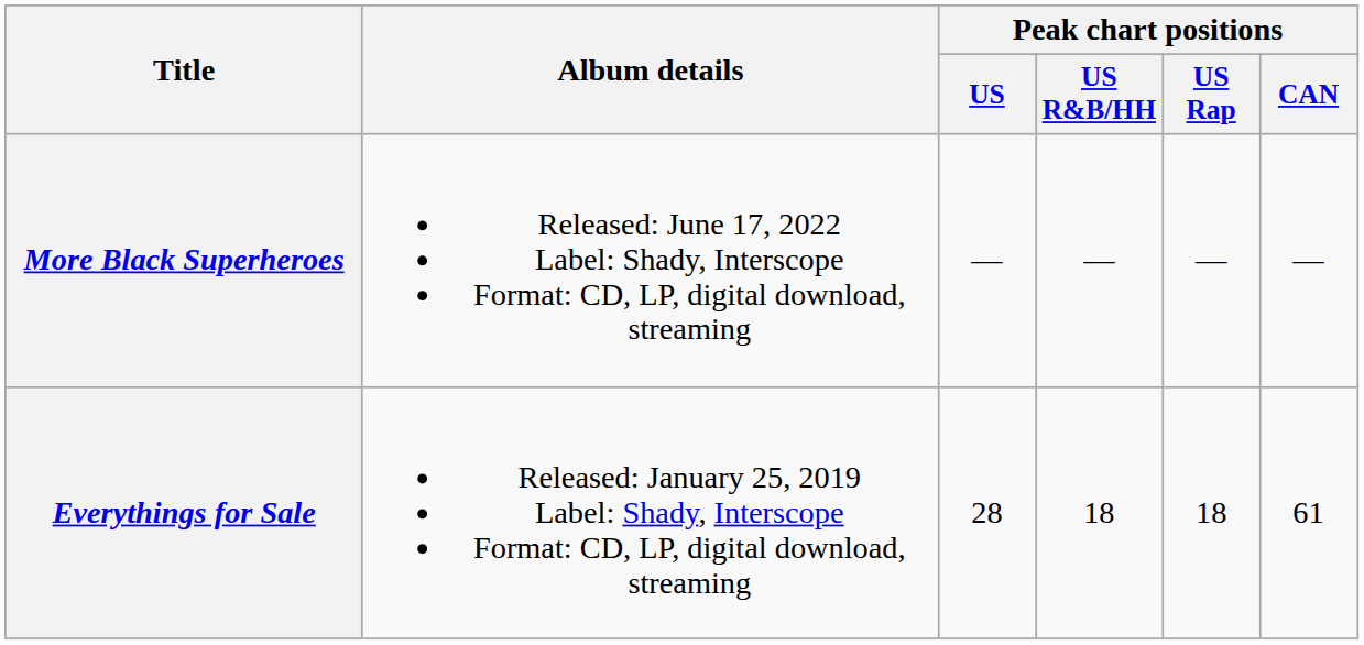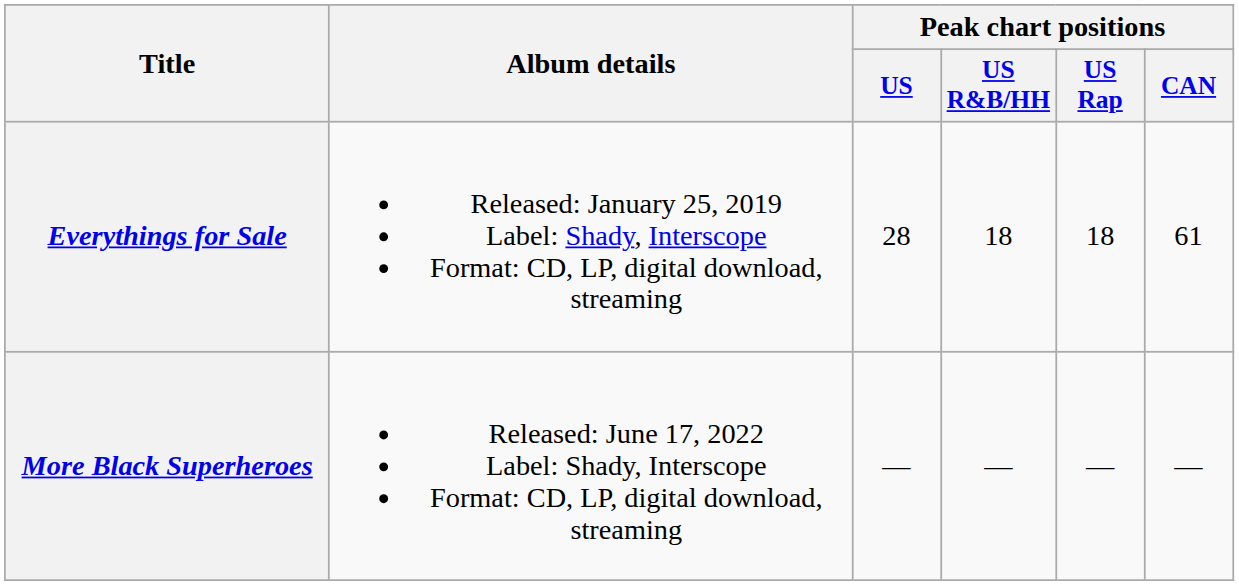 <table class="wikitable plainrowheaders" style="text-align:center;">
 <tr>
 <th scope="col" rowspan="2" style="width:11em;">Title</th>
 <th scope="col" rowspan="2" style="width:18em;">Album details</th>
 <th colspan="4" scope="col">Peak chart positions</th>
 </tr>
 <tr>
 <th scope="col" style="width:3em;font-size:90%;"><a href='#'>US</a><br></th>
 <th scope="col" style="width:3em;font-size:90%;"><a href='#'>US<br>R&B/HH</a><br></th>
 <th scope="col" style="width:3em;font-size:90%;"><a href='#'>US<br>Rap</a><br></th>
 <th scope="col" style="width:3em;font-size:90%;"><a href='#'>CAN</a><br></th>
 </tr>
 <tr>
+<th scope="row"><em><a href='#'>Everythings for Sale</a></em></th>
+<td><br><ul><li>Released: January 25, 2019</li><li>Label: <a href='#'>Shady</a>, <a href='#'>Interscope</a></li><li>Format: CD, LP, digital download, streaming</li></ul></td>
+<td>28</td>
+<td>18</td>
+<td>18</td>
+<td>61</td>
+</tr>
+<tr>
 <th scope="row"><em><a href='#'>More Black Superheroes</a></em></th>
 <td><br><ul><li>Released: June 17, 2022</li><li>Label: Shady, Interscope</li><li>Format: CD, LP, digital download, streaming</li></ul></td>
 <td>—</td>
 <td>—</td>
 <td>—</td>
 <td>—</td>
 </tr>
-<tr>
-<th scope="row"><em><a href='#'>Everythings for Sale</a></em></th>
-<td><br><ul><li>Released: January 25, 2019</li><li>Label: <a href='#'>Shady</a>, <a href='#'>Interscope</a></li><li>Format: CD, LP, digital download, streaming</li></ul></td>
-<td>28</td>
-<td>18</td>
-<td>18</td>
-<td>61</td>
-</tr>
 </table>
